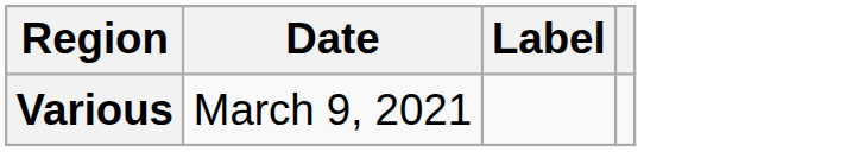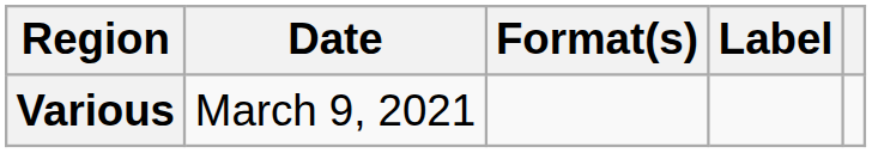 <table class="wikitable plainrowheaders">
 <tr>
 <th>Region</th>
 <th>Date</th>
+<th>Format(s)</th>
 <th>Label</th>
 <th></th>
 </tr>
 <tr>
 <th scope="row">Various</th>
 <td>March 9, 2021</td>
 <td></td>
+<td></td>
 <td style="text-align:center;"></td>
 </tr>
 </table>
